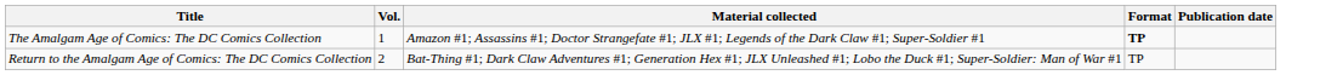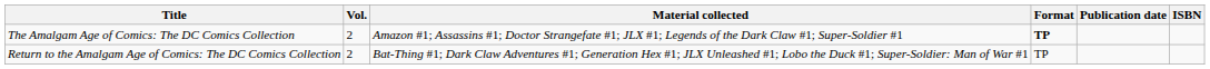 <table class="wikitable">
 <tr>
 <th>Title</th>
 <th>Vol.</th>
 <th>Material collected</th>
 <th>Format</th>
 <th>Publication date</th>
+<th>ISBN</th>
 </tr>
 <tr>
 <td><em>The Amalgam Age of Comics: The DC Comics Collection</em></td>
-<td>1</td>
+<td>2</td>
 <td><em>Amazon</em> #1; <em>Assassins</em> #1; <em>Doctor Strangefate</em> #1; <em>JLX</em> #1; <em>Legends of the Dark Claw</em> #1; <em>Super-Soldier</em> #1</td>
 <td><strong>TP</strong></td>
+<td></td>
 <td></td>
 </tr>
 <tr>
 <td><em>Return to the Amalgam Age of Comics: The DC Comics Collection</em></td>
 <td>2</td>
 <td><em>Bat-Thing</em> #1; <em>Dark Claw Adventures</em> #1; <em>Generation Hex</em> #1; <em>JLX Unleashed</em> #1; <em>Lobo the Duck</em> #1; <em>Super-Soldier: Man of War</em> #1</td>
 <td>TP</td>
 <td style="white-space:nowrap"></td>
+<td style=white-space:nowrap></td>
 </tr>
 </table>
